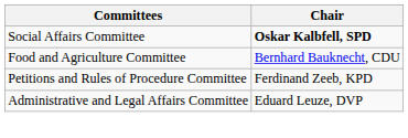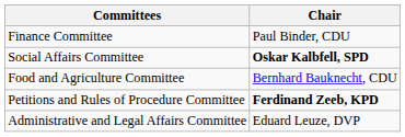 <table class="wikitable">
 <tr>
 <th>Committees</th>
 <th>Chair</th>
+</tr>
+<tr>
+<td>Finance Committee</td>
+<td>Paul Binder, CDU</td>
 </tr>
 <tr>
 <td>Social Affairs Committee</td>
 <td><strong>Oskar Kalbfell, SPD</strong></td>
 </tr>
 <tr>
 <td>Food and Agriculture Committee</td>
 <td><a href='#'>Bernhard Bauknecht</a>, CDU</td>
 </tr>
 <tr>
 <td>Petitions and Rules of Procedure Committee</td>
-<td>Ferdinand Zeeb, KPD</td>
+<td><strong>Ferdinand Zeeb, KPD</strong></td>
 </tr>
 <tr>
 <td>Administrative and Legal Affairs Committee</td>
 <td>Eduard Leuze, DVP</td>
 </tr>
 </table>
